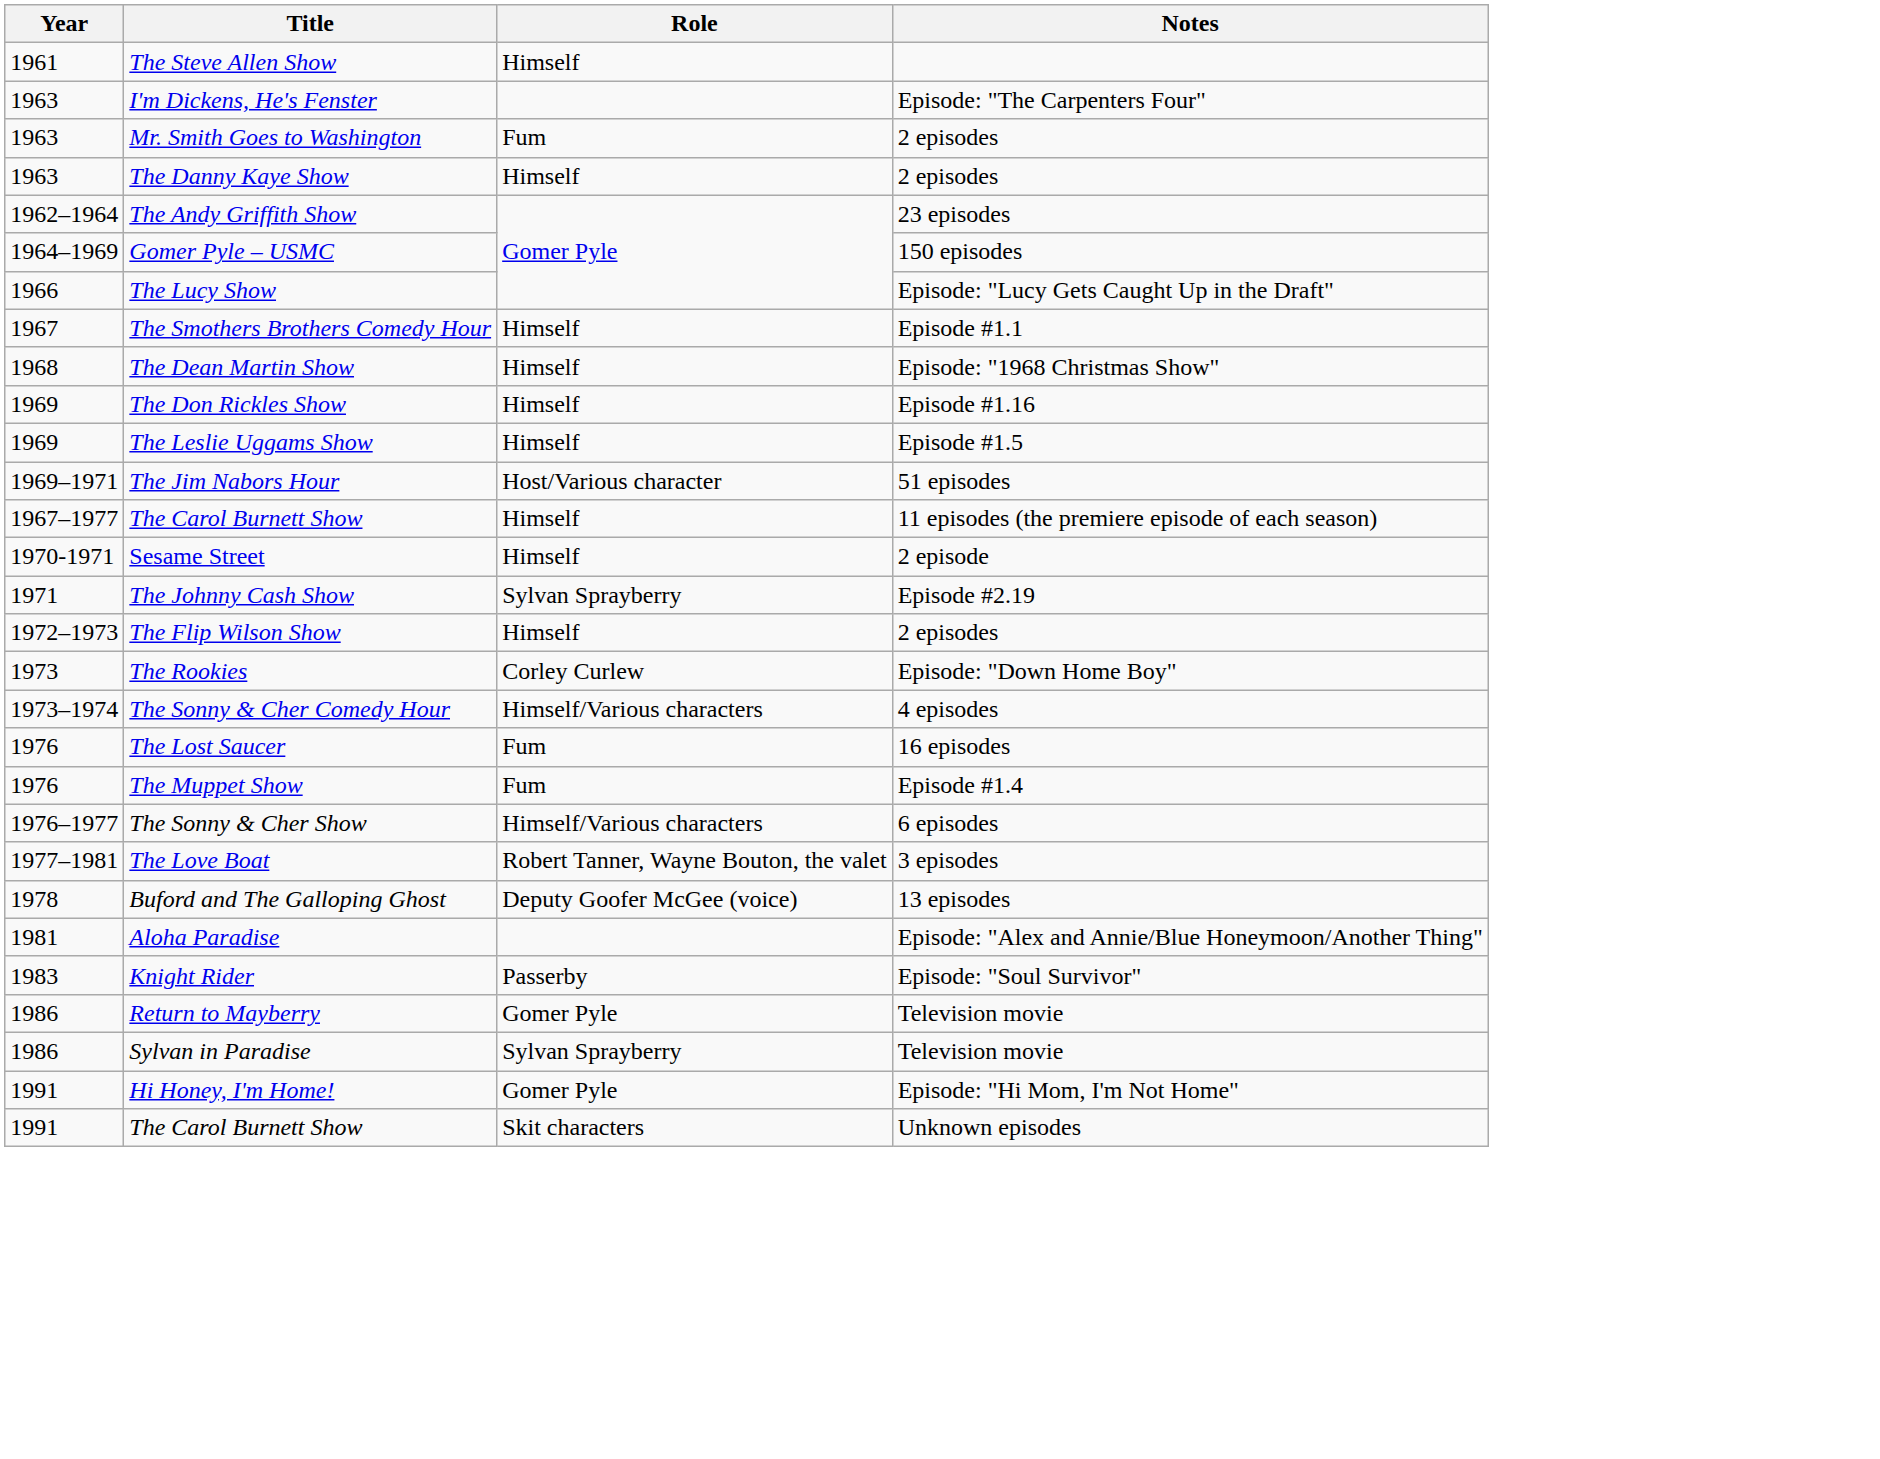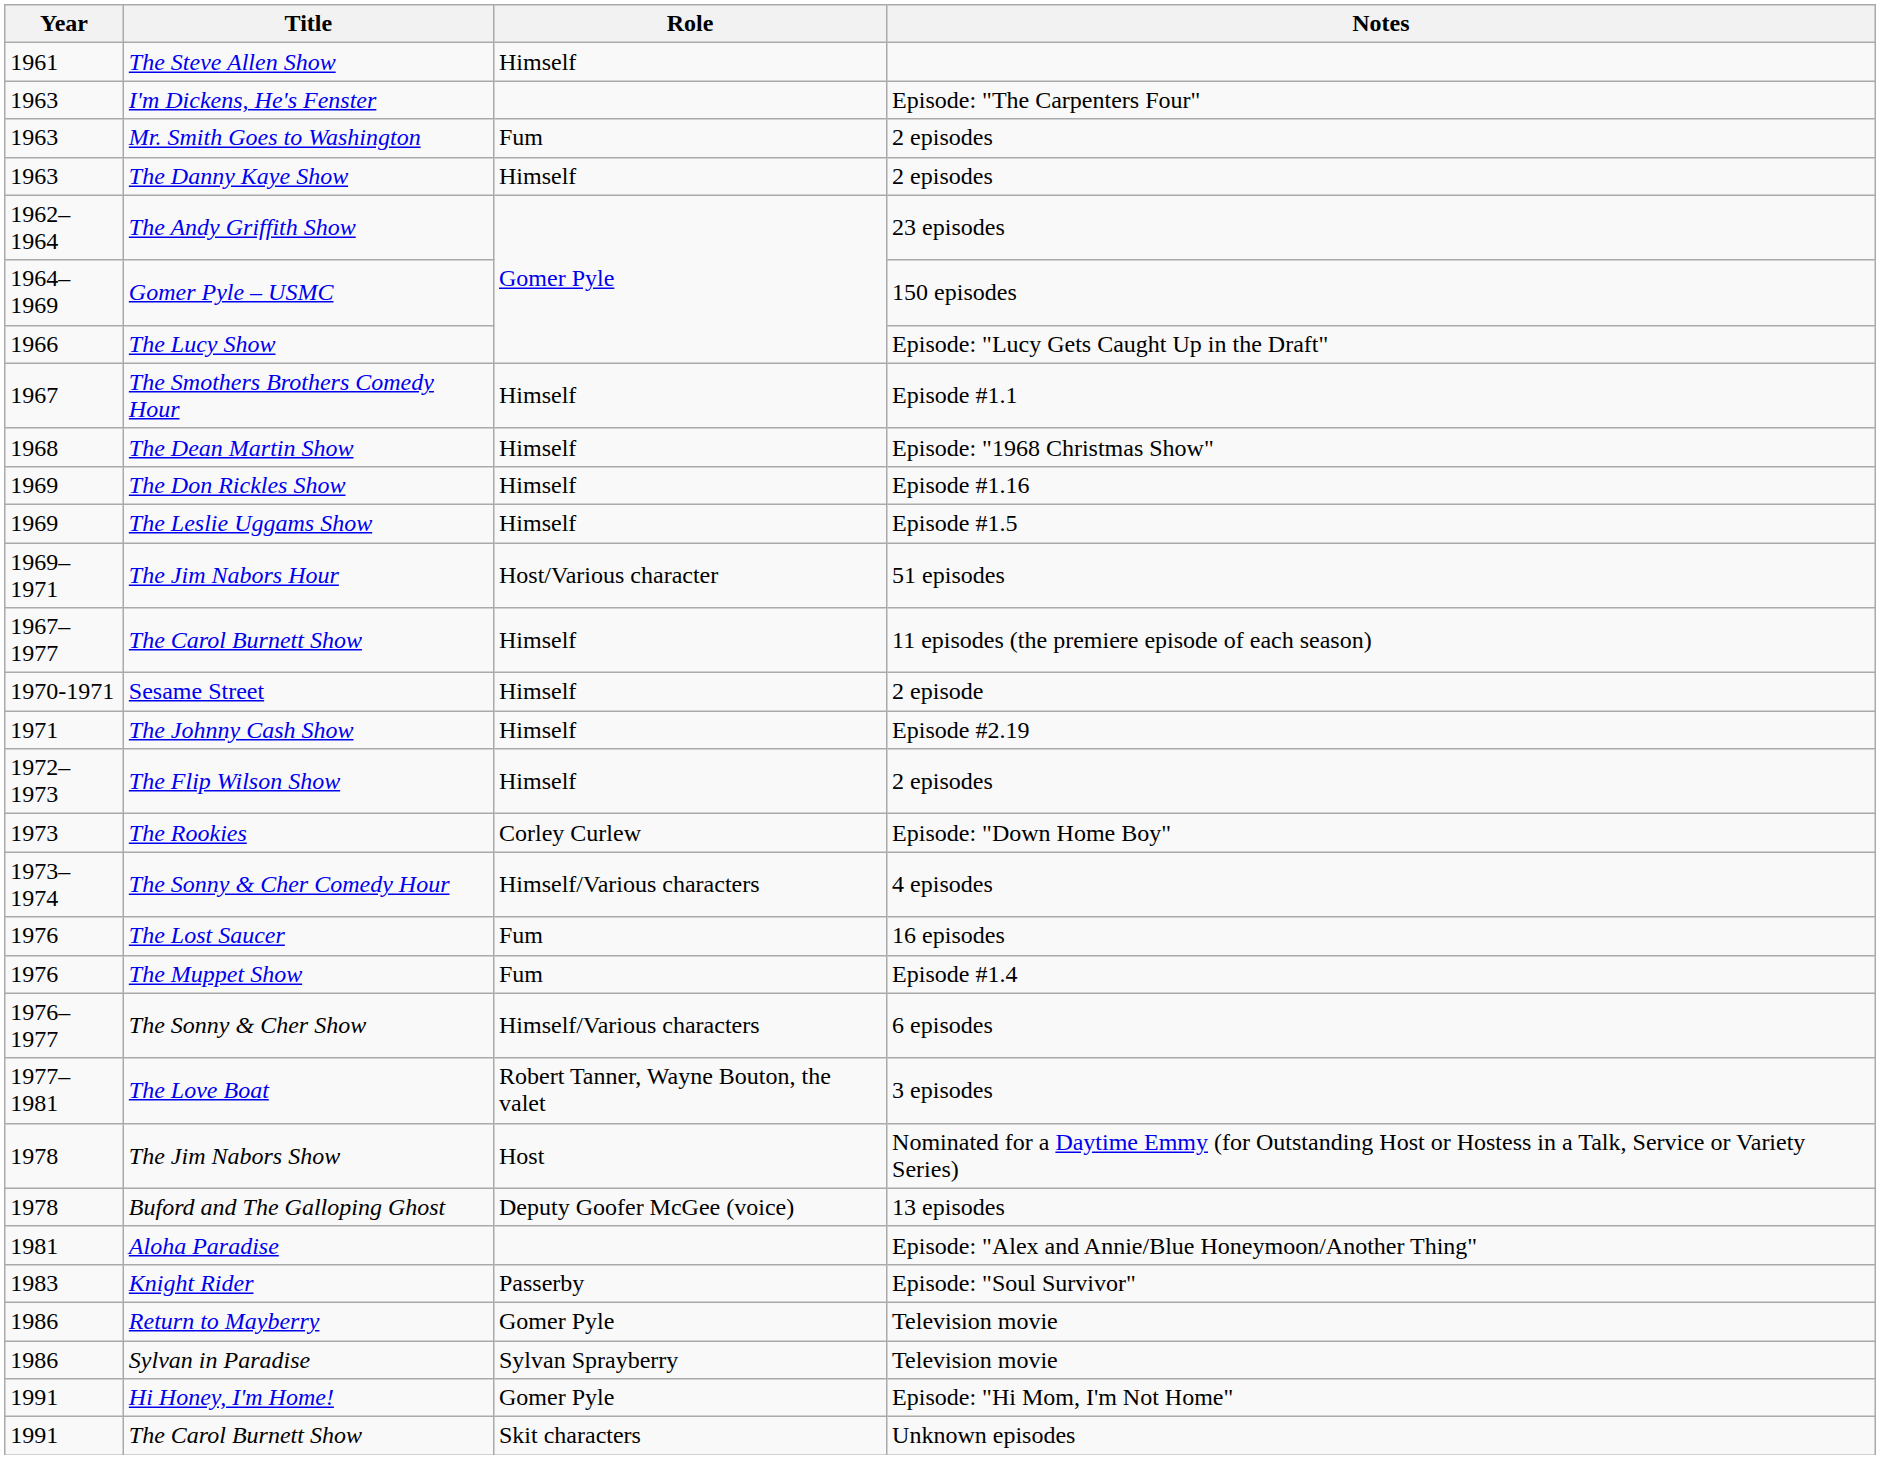 <table class="wikitable sortable">
 <tr>
 <th>Year</th>
 <th>Title</th>
 <th>Role</th>
 <th class="unsortable">Notes</th>
 </tr>
 <tr>
 <td>1961</td>
 <td><em><a href='#'>The Steve Allen Show</a></em></td>
 <td>Himself</td>
 <td></td>
 </tr>
 <tr>
 <td>1963</td>
 <td><em><a href='#'>I'm Dickens, He's Fenster</a></em></td>
 <td></td>
 <td>Episode: "The Carpenters Four"</td>
 </tr>
 <tr>
 <td>1963</td>
 <td><em><a href='#'>Mr. Smith Goes to Washington</a></em></td>
 <td>Fum</td>
 <td>2 episodes</td>
 </tr>
 <tr>
 <td>1963</td>
 <td><em><a href='#'>The Danny Kaye Show</a></em></td>
 <td>Himself</td>
 <td>2 episodes</td>
 </tr>
 <tr>
 <td>1962–1964</td>
 <td><em><a href='#'>The Andy Griffith Show</a></em></td>
 <td rowspan="3"><a href='#'>Gomer Pyle</a></td>
 <td>23 episodes</td>
 </tr>
 <tr>
 <td>1964–1969</td>
 <td><em><a href='#'>Gomer Pyle – USMC</a></em></td>
 <td>150 episodes</td>
 </tr>
 <tr>
 <td>1966</td>
 <td><em><a href='#'>The Lucy Show</a></em></td>
 <td>Episode: "Lucy Gets Caught Up in the Draft"</td>
 </tr>
 <tr>
 <td>1967</td>
 <td><em><a href='#'>The Smothers Brothers Comedy Hour</a></em></td>
 <td>Himself</td>
 <td>Episode #1.1</td>
 </tr>
 <tr>
 <td>1968</td>
 <td><em><a href='#'>The Dean Martin Show</a></em></td>
 <td>Himself</td>
 <td>Episode: "1968 Christmas Show"</td>
 </tr>
 <tr>
 <td>1969</td>
 <td><em><a href='#'>The Don Rickles Show</a></em></td>
 <td>Himself</td>
 <td>Episode #1.16</td>
 </tr>
 <tr>
 <td>1969</td>
 <td><em><a href='#'>The Leslie Uggams Show</a></em></td>
 <td>Himself</td>
 <td>Episode #1.5</td>
 </tr>
 <tr>
 <td>1969–1971</td>
 <td><em><a href='#'>The Jim Nabors Hour</a></em></td>
 <td>Host/Various character</td>
 <td>51 episodes</td>
 </tr>
 <tr>
 <td>1967–1977</td>
 <td><em><a href='#'>The Carol Burnett Show</a></em></td>
 <td>Himself</td>
 <td>11 episodes (the premiere episode of each season)</td>
 </tr>
 <tr>
 <td>1970-1971</td>
 <td><a href='#'>Sesame Street</a></td>
 <td>Himself</td>
 <td>2 episode</td>
 </tr>
 <tr>
 <td>1971</td>
 <td><em><a href='#'>The Johnny Cash Show</a></em></td>
-<td>Sylvan Sprayberry</td>
+<td>Himself</td>
 <td>Episode #2.19</td>
 </tr>
 <tr>
 <td>1972–1973</td>
 <td><em><a href='#'>The Flip Wilson Show</a></em></td>
 <td>Himself</td>
 <td>2 episodes</td>
 </tr>
 <tr>
 <td>1973</td>
 <td><em><a href='#'>The Rookies</a></em></td>
 <td>Corley Curlew</td>
 <td>Episode: "Down Home Boy"</td>
 </tr>
 <tr>
 <td>1973–1974</td>
 <td><em><a href='#'>The Sonny & Cher Comedy Hour</a></em></td>
 <td>Himself/Various characters</td>
 <td>4 episodes</td>
 </tr>
 <tr>
 <td>1976</td>
 <td><em><a href='#'>The Lost Saucer</a></em></td>
 <td>Fum</td>
 <td>16 episodes</td>
 </tr>
 <tr>
 <td>1976</td>
 <td><em><a href='#'>The Muppet Show</a></em></td>
 <td>Fum</td>
 <td>Episode #1.4</td>
 </tr>
 <tr>
 <td>1976–1977</td>
 <td><em>The Sonny & Cher Show</em></td>
 <td>Himself/Various characters</td>
 <td>6 episodes</td>
 </tr>
 <tr>
 <td>1977–1981</td>
 <td><em><a href='#'>The Love Boat</a></em></td>
 <td>Robert Tanner, Wayne Bouton, the valet</td>
 <td>3 episodes</td>
 </tr>
 <tr>
 <td>1978</td>
+<td><em>The Jim Nabors Show</em></td>
+<td>Host</td>
+<td>Nominated for a <a href='#'>Daytime Emmy</a> (for Outstanding Host or Hostess in a Talk, Service or Variety Series)</td>
+</tr>
+<tr>
+<td>1978</td>
 <td><em>Buford and The Galloping Ghost</em></td>
 <td>Deputy Goofer McGee (voice)</td>
 <td>13 episodes</td>
 </tr>
 <tr>
 <td>1981</td>
 <td><em><a href='#'>Aloha Paradise</a></em></td>
 <td></td>
 <td>Episode: "Alex and Annie/Blue Honeymoon/Another Thing"</td>
 </tr>
 <tr>
 <td>1983</td>
 <td><em><a href='#'>Knight Rider</a></em></td>
 <td>Passerby</td>
 <td>Episode: "Soul Survivor"</td>
 </tr>
 <tr>
 <td>1986</td>
 <td><em><a href='#'>Return to Mayberry</a></em></td>
 <td>Gomer Pyle</td>
 <td>Television movie</td>
 </tr>
 <tr>
 <td>1986</td>
 <td><em>Sylvan in Paradise</em></td>
 <td>Sylvan Sprayberry</td>
 <td>Television movie</td>
 </tr>
 <tr>
 <td>1991</td>
 <td><em><a href='#'>Hi Honey, I'm Home!</a></em></td>
 <td>Gomer Pyle</td>
 <td>Episode: "Hi Mom, I'm Not Home"</td>
 </tr>
 <tr>
 <td>1991</td>
 <td><em>The Carol Burnett Show</em></td>
 <td>Skit characters</td>
 <td>Unknown episodes</td>
 </tr>
 </table>
